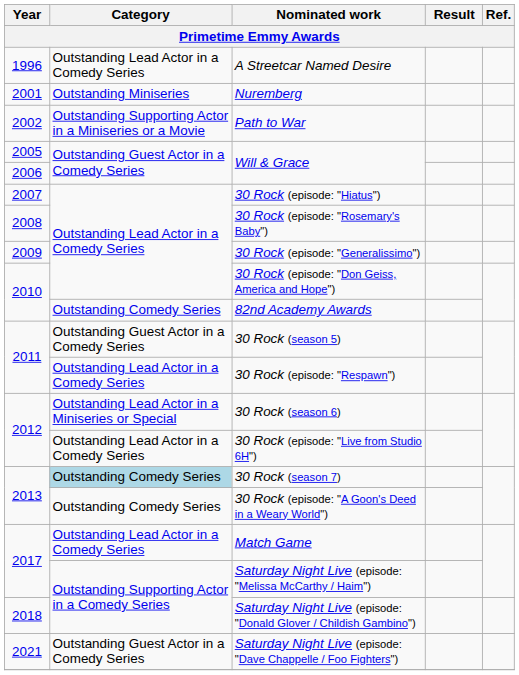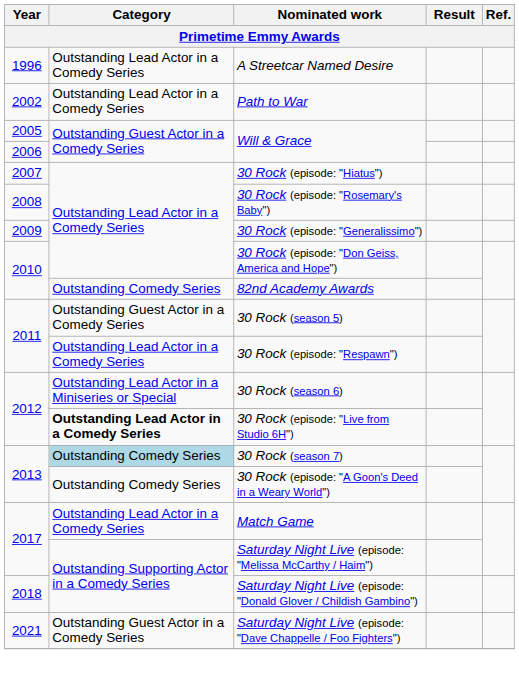 <table class=wikitable>
 <tr>
 <th scope="col" style="width:4em;">Year</th>
 <th scope="col" style="width:26em;">Category</th>
 <th scope="col" style="width:27em;">Nominated work</th>
 <th scope="col" style="width:5em;">Result</th>
 <th>Ref.</th>
 </tr>
 <tr>
 <th colspan=5><a href='#'>Primetime Emmy Awards</a></th>
 </tr>
 <tr>
 <td style="text-align:center;"><a href='#'>1996</a></td>
 <td>Outstanding Lead Actor in a Comedy Series</td>
 <td><em>A Streetcar Named Desire</em></td>
 <td></td>
 <td style="text-align:center;"></td>
 </tr>
 <tr>
-<td style="text-align:center;"><a href='#'>2001</a></td>
-<td><a href='#'>Outstanding Miniseries</a></td>
-<td><em><a href='#'>Nuremberg</a></em></td>
-<td></td>
-<td style="text-align:center;"></td>
-</tr>
-<tr>
 <td style="text-align:center;"><a href='#'>2002</a></td>
-<td><a href='#'>Outstanding Supporting Actor in a Miniseries or a Movie</a></td>
+<td>Outstanding Lead Actor in a Comedy Series</td>
 <td><em><a href='#'>Path to War</a></em></td>
 <td></td>
 <td style="text-align:center;"></td>
 </tr>
 <tr>
 <td style="text-align:center;"><a href='#'>2005</a></td>
 <td rowspan=2><a href='#'>Outstanding Guest Actor in a Comedy Series</a></td>
 <td rowspan=2><em><a href='#'>Will & Grace</a></em></td>
 <td></td>
 <td style="text-align:center;"></td>
 </tr>
 <tr>
 <td style="text-align:center;"><a href='#'>2006</a></td>
 <td></td>
 <td style="text-align:center;"></td>
 </tr>
 <tr>
 <td style="text-align:center;"><a href='#'>2007</a></td>
 <td rowspan=4><a href='#'>Outstanding Lead Actor in a Comedy Series</a></td>
 <td><em><a href='#'>30 Rock</a></em> <small> (episode: "<a href='#'>Hiatus</a>")</small></td>
 <td></td>
 <td style="text-align:center;"></td>
 </tr>
 <tr>
 <td style="text-align:center;"><a href='#'>2008</a></td>
 <td><em><a href='#'>30 Rock</a></em> <small> (episode: "<a href='#'>Rosemary's Baby</a>")</small></td>
 <td></td>
 <td style="text-align:center;"></td>
 </tr>
 <tr>
 <td style="text-align:center;"><a href='#'>2009</a></td>
 <td><em><a href='#'>30 Rock</a></em> <small> (episode: "<a href='#'>Generalissimo</a>")</small></td>
 <td></td>
 <td style="text-align:center;"></td>
 </tr>
 <tr>
 <td style="text-align:center;", rowspan=2><a href='#'>2010</a></td>
 <td><em><a href='#'>30 Rock</a></em> <small> (episode: "<a href='#'>Don Geiss, America and Hope</a>")</small></td>
 <td></td>
 <td style="text-align:center;", rowspan=2></td>
 </tr>
 <tr>
 <td><a href='#'>Outstanding Comedy Series</a></td>
 <td><em><a href='#'>82nd Academy Awards</a></em></td>
 <td></td>
 </tr>
 <tr>
 <td style="text-align:center;", rowspan=2><a href='#'>2011</a></td>
 <td>Outstanding Guest Actor in a Comedy Series</td>
 <td><em>30 Rock</em> <small> (<a href='#'>season 5</a>)</small></td>
 <td></td>
 <td style="text-align:center;", rowspan=2></td>
 </tr>
 <tr>
 <td><a href='#'>Outstanding Lead Actor in a Comedy Series</a></td>
 <td><em>30 Rock</em> <small> (episode: "<a href='#'>Respawn</a>")</small></td>
 <td></td>
 </tr>
 <tr>
 <td style="text-align:center;", rowspan=2><a href='#'>2012</a></td>
 <td><a href='#'>Outstanding Lead Actor in a Miniseries or Special</a></td>
 <td><em>30 Rock</em> <small> (<a href='#'>season 6</a>)</small></td>
 <td></td>
 <td style="text-align:center;", rowspan=2></td>
 </tr>
 <tr>
-<td>Outstanding Lead Actor in a Comedy Series</td>
+<td><strong>Outstanding Lead Actor in a Comedy Series</strong></td>
 <td><em>30 Rock</em> <small> (episode: "<a href='#'>Live from Studio 6H</a>")</small></td>
 <td></td>
 </tr>
 <tr>
 <td style="text-align:center;", rowspan=2><a href='#'>2013</a></td>
 <td style="background: lightblue;">Outstanding Comedy Series</td>
 <td><em>30 Rock</em> <small> (<a href='#'>season 7</a>)</small></td>
 <td></td>
 <td style="text-align:center;", rowspan=2></td>
 </tr>
 <tr>
 <td>Outstanding Comedy Series</td>
 <td><em>30 Rock</em> <small> (episode: "<a href='#'>A Goon's Deed in a Weary World</a>")</small></td>
 <td></td>
 </tr>
 <tr>
 <td style="text-align:center;", rowspan=2><a href='#'>2017</a></td>
 <td><a href='#'>Outstanding Lead Actor in a Comedy Series</a></td>
 <td><em><a href='#'>Match Game</a></em></td>
 <td></td>
 <td style="text-align:center;", rowspan=2></td>
 </tr>
 <tr>
 <td rowspan=2><a href='#'>Outstanding Supporting Actor in a Comedy Series</a></td>
 <td><em><a href='#'>Saturday Night Live</a></em> <small> (episode: "<a href='#'>Melissa McCarthy / Haim</a>") </small></td>
 <td></td>
 </tr>
 <tr>
 <td style="text-align:center;"><a href='#'>2018</a></td>
 <td><em><a href='#'>Saturday Night Live</a></em> <small> (episode: "<a href='#'>Donald Glover / Childish Gambino</a>") </small></td>
 <td></td>
 <td style="text-align:center;"></td>
 </tr>
 <tr>
 <td style="text-align:center;"><a href='#'>2021</a></td>
 <td>Outstanding Guest Actor in a Comedy Series</td>
 <td><em><a href='#'>Saturday Night Live</a></em> <small> (episode: "<a href='#'>Dave Chappelle / Foo Fighters</a>") </small></td>
 <td></td>
 <td style="text-align:center;"></td>
 </tr>
 <tr>
 </tr>
 </table>
